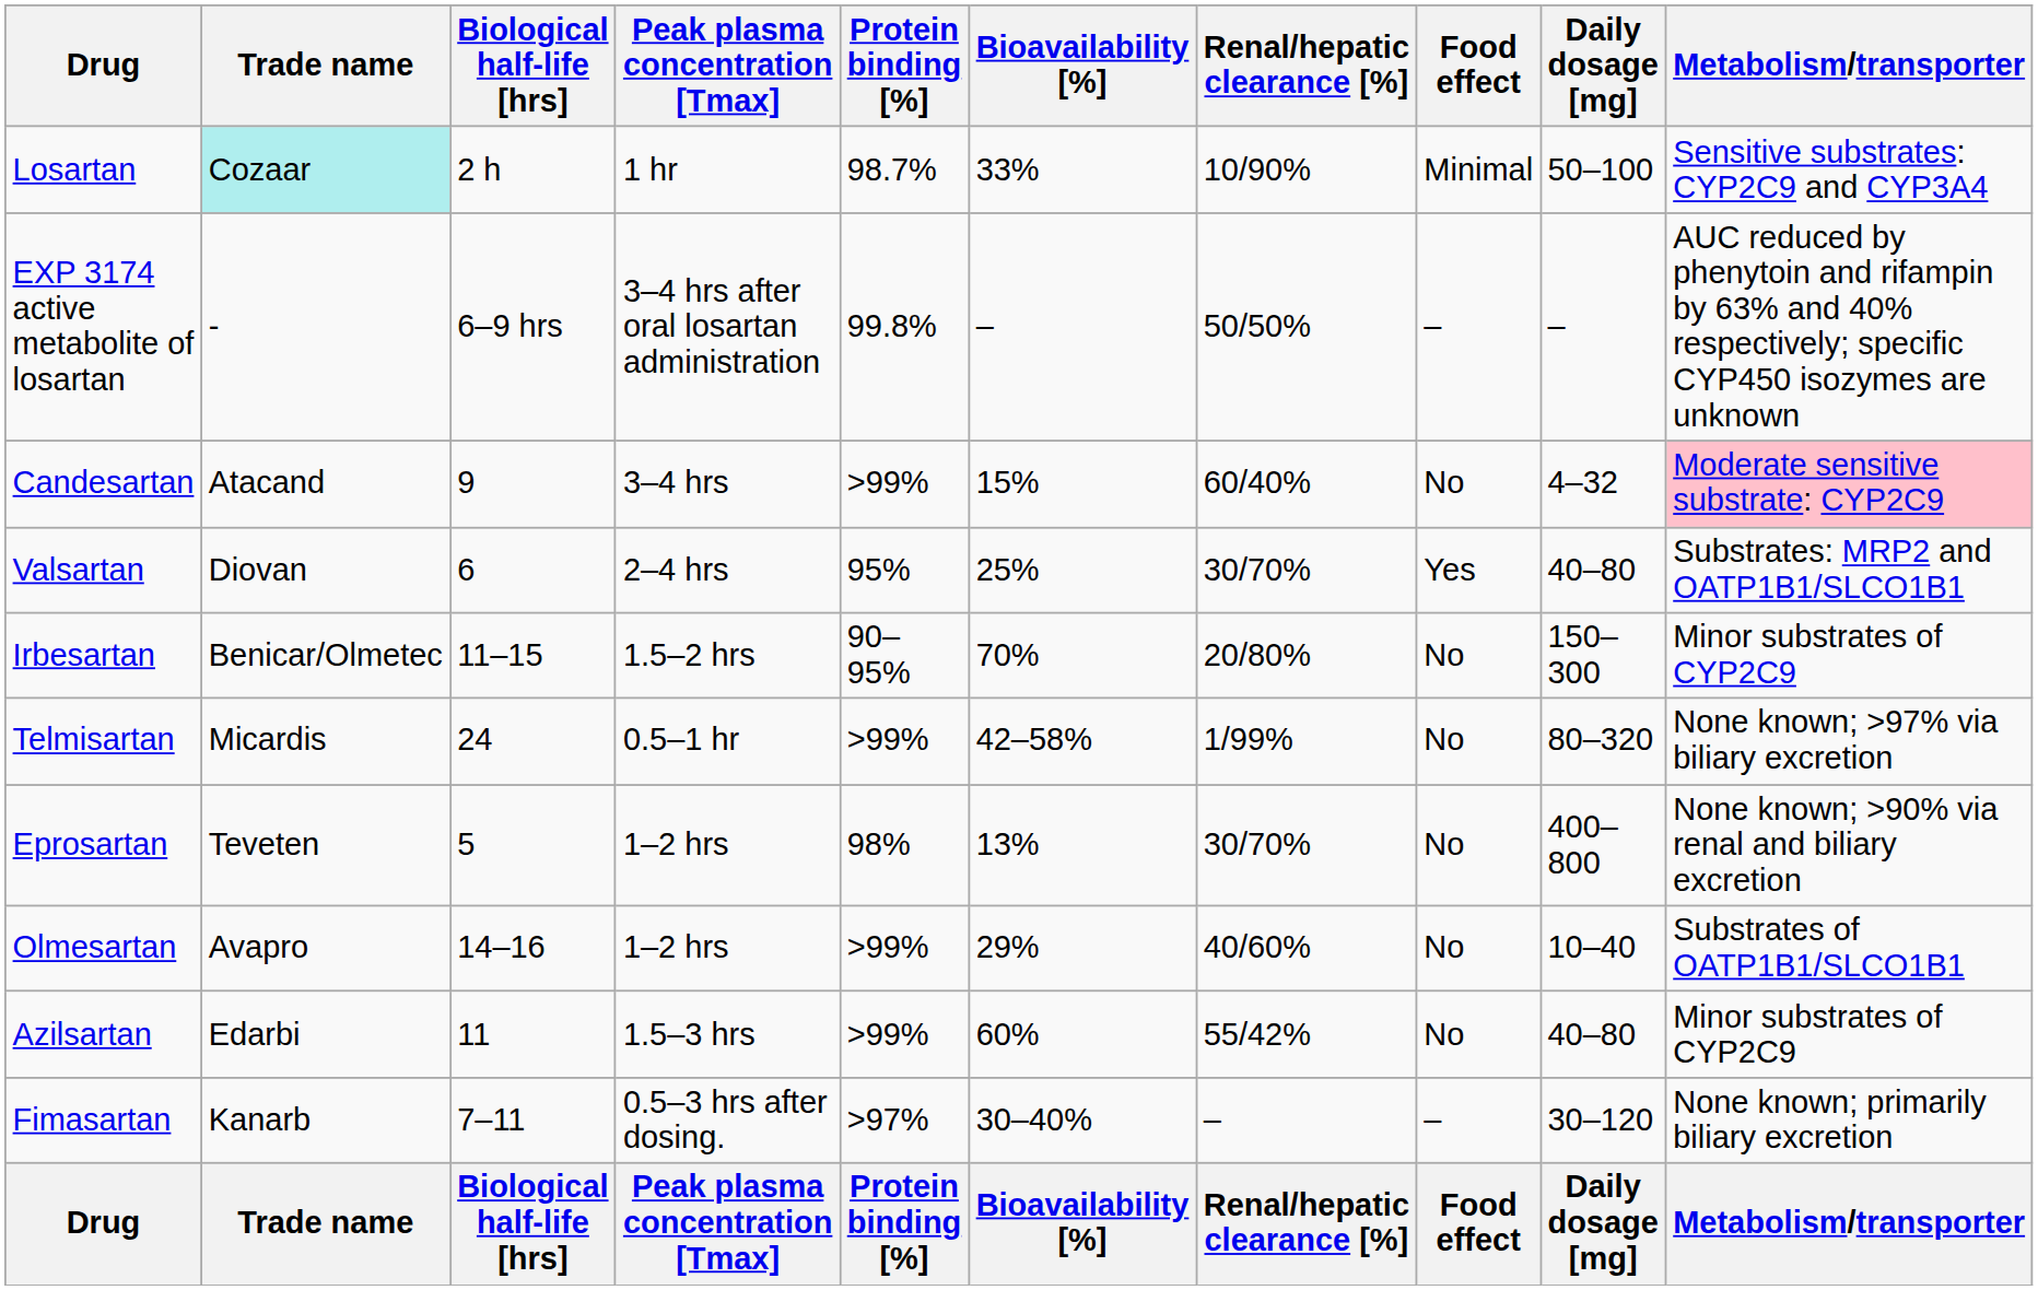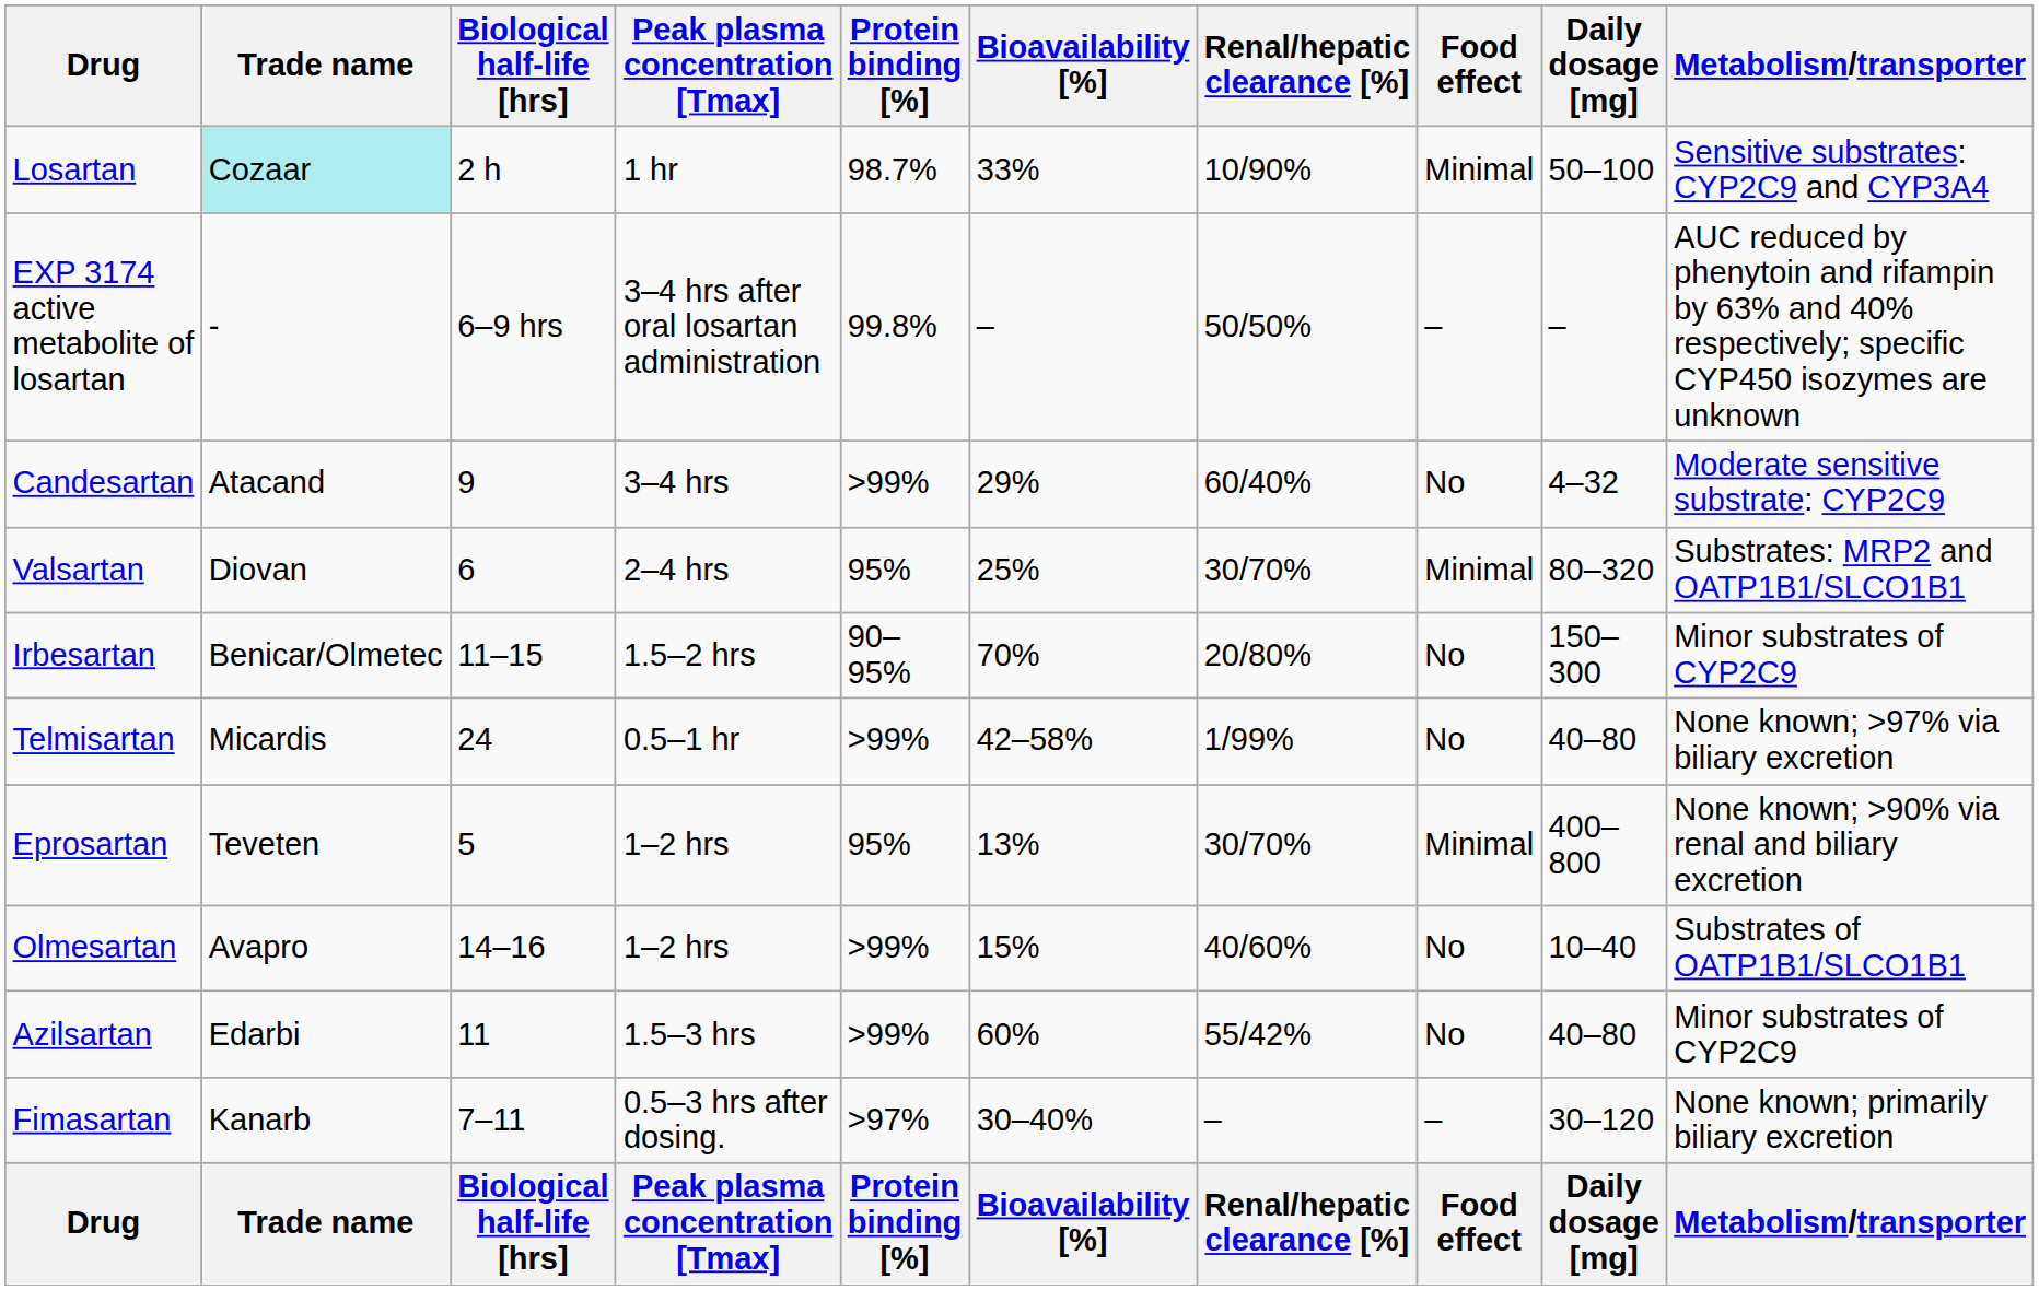 <table class="wikitable">
 <tr>
 <th>Drug</th>
 <th>Trade name</th>
 <th><a href='#'>Biological half-life</a> [hrs]</th>
 <th><a href='#'>Peak plasma concentration [Tmax]</a></th>
 <th><a href='#'>Protein binding</a> [%]</th>
 <th><a href='#'>Bioavailability</a> [%]</th>
 <th>Renal/hepatic <a href='#'>clearance</a> [%]</th>
 <th>Food effect</th>
 <th>Daily dosage [mg]</th>
 <th><a href='#'>Metabolism</a>/<a href='#'>transporter</a></th>
 </tr>
 <tr>
 <td><a href='#'>Losartan</a></td>
 <td style="background: paleturquoise;">Cozaar</td>
 <td>2 h</td>
 <td>1 hr </td>
 <td>98.7%</td>
 <td>33%</td>
 <td>10/90%</td>
 <td>Minimal</td>
 <td>50–100</td>
 <td><a href='#'>Sensitive substrates</a>: <a href='#'>CYP2C9</a> and <a href='#'>CYP3A4</a></td>
 </tr>
 <tr>
 <td><a href='#'>EXP 3174</a> active metabolite of losartan</td>
 <td>-</td>
 <td>6–9 hrs</td>
 <td>3–4 hrs after oral losartan administration</td>
 <td>99.8%</td>
 <td>–</td>
 <td>50/50%</td>
 <td>–</td>
 <td>–</td>
 <td>AUC reduced by phenytoin and rifampin by 63% and 40% respectively; specific CYP450 isozymes are unknown</td>
 </tr>
 <tr>
 <td><a href='#'>Candesartan</a></td>
 <td>Atacand</td>
 <td>9</td>
 <td>3–4 hrs</td>
 <td>>99%</td>
-<td>15%</td>
+<td>29%</td>
 <td>60/40%</td>
 <td>No</td>
 <td>4–32</td>
-<td style="background: pink;"><a href='#'>Moderate sensitive substrate</a>: <a href='#'>CYP2C9</a></td>
+<td><a href='#'>Moderate sensitive substrate</a>: <a href='#'>CYP2C9</a></td>
 </tr>
 <tr>
 <td><a href='#'>Valsartan</a></td>
 <td>Diovan</td>
 <td>6</td>
 <td>2–4 hrs</td>
 <td>95%</td>
 <td>25%</td>
 <td>30/70%</td>
-<td>Yes</td>
-<td>40–80</td>
+<td>Minimal</td>
+<td>80–320</td>
 <td>Substrates: <a href='#'>MRP2</a> and <a href='#'>OATP1B1/SLCO1B1</a></td>
 </tr>
 <tr>
 <td><a href='#'>Irbesartan</a></td>
 <td>Benicar/Olmetec</td>
 <td>11–15</td>
 <td>1.5–2 hrs</td>
 <td>90–95%</td>
 <td>70%</td>
 <td>20/80%</td>
 <td>No</td>
 <td>150–300</td>
 <td>Minor substrates of <a href='#'>CYP2C9</a></td>
 </tr>
 <tr>
 <td><a href='#'>Telmisartan</a></td>
 <td>Micardis</td>
 <td>24</td>
 <td>0.5–1 hr </td>
 <td>>99%</td>
 <td>42–58%</td>
 <td>1/99%</td>
 <td>No</td>
-<td>80–320</td>
+<td>40–80</td>
 <td>None known; >97% via biliary excretion</td>
 </tr>
 <tr>
 <td><a href='#'>Eprosartan</a></td>
 <td>Teveten</td>
 <td>5</td>
 <td>1–2 hrs </td>
-<td>98%</td>
+<td>95%</td>
 <td>13%</td>
 <td>30/70%</td>
-<td>No</td>
+<td>Minimal</td>
 <td>400–800</td>
 <td>None known; >90% via renal and biliary excretion</td>
 </tr>
 <tr>
 <td><a href='#'>Olmesartan</a></td>
 <td>Avapro</td>
 <td>14–16</td>
 <td>1–2 hrs </td>
 <td>>99%</td>
-<td>29%</td>
+<td>15%</td>
 <td>40/60%</td>
 <td>No</td>
 <td>10–40</td>
 <td>Substrates of <a href='#'>OATP1B1/SLCO1B1</a></td>
 </tr>
 <tr>
 <td><a href='#'>Azilsartan</a></td>
 <td>Edarbi</td>
 <td>11</td>
 <td>1.5–3 hrs </td>
 <td>>99%</td>
 <td>60%</td>
 <td>55/42%</td>
 <td>No</td>
 <td>40–80</td>
 <td>Minor substrates of CYP2C9  </td>
 </tr>
 <tr>
 <td><a href='#'>Fimasartan</a></td>
 <td>Kanarb</td>
 <td>7–11</td>
 <td>0.5–3 hrs after dosing.</td>
 <td>>97%</td>
 <td>30–40%</td>
 <td>–</td>
 <td>–</td>
 <td>30–120</td>
 <td>None known; primarily biliary excretion </td>
 </tr>
 <tr>
 <th>Drug</th>
 <th>Trade name</th>
 <th><a href='#'>Biological half-life</a> [hrs]</th>
 <th><a href='#'>Peak plasma concentration [Tmax]</a></th>
 <th><a href='#'>Protein binding</a> [%]</th>
 <th><a href='#'>Bioavailability</a> [%]</th>
 <th>Renal/hepatic <a href='#'>clearance</a> [%]</th>
 <th>Food effect</th>
 <th>Daily dosage [mg]</th>
 <th><a href='#'>Metabolism</a>/<a href='#'>transporter</a></th>
 </tr>
 </table>
